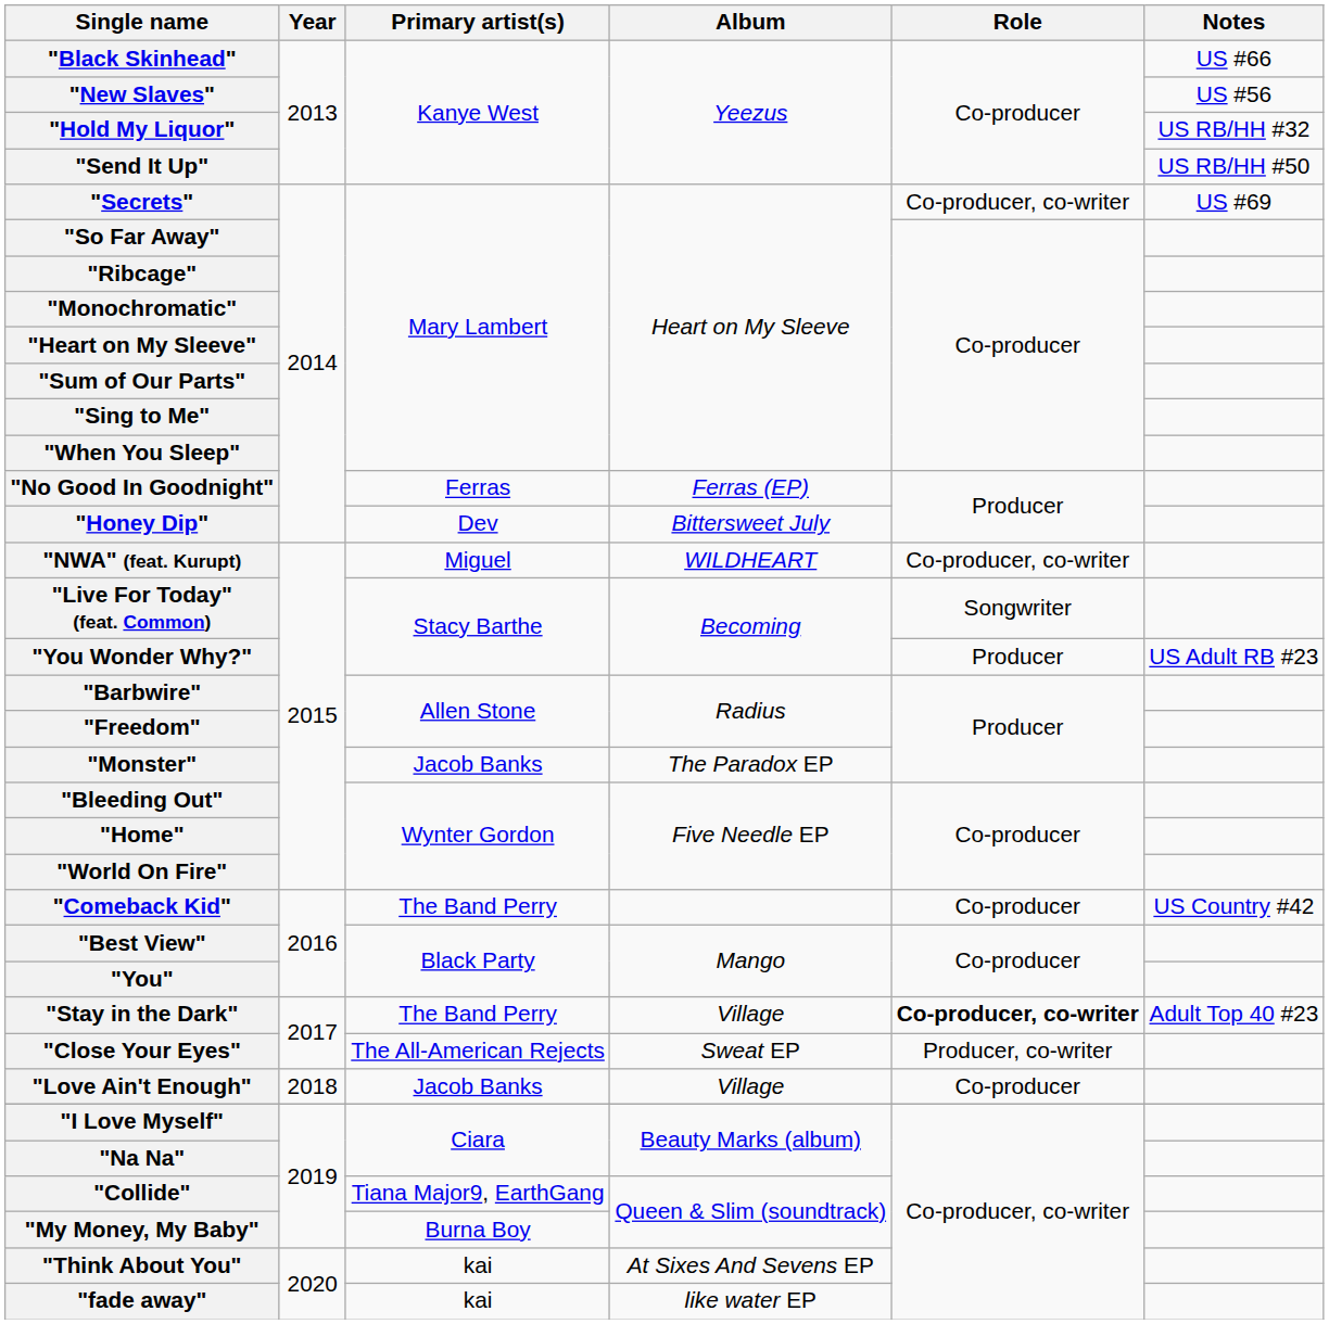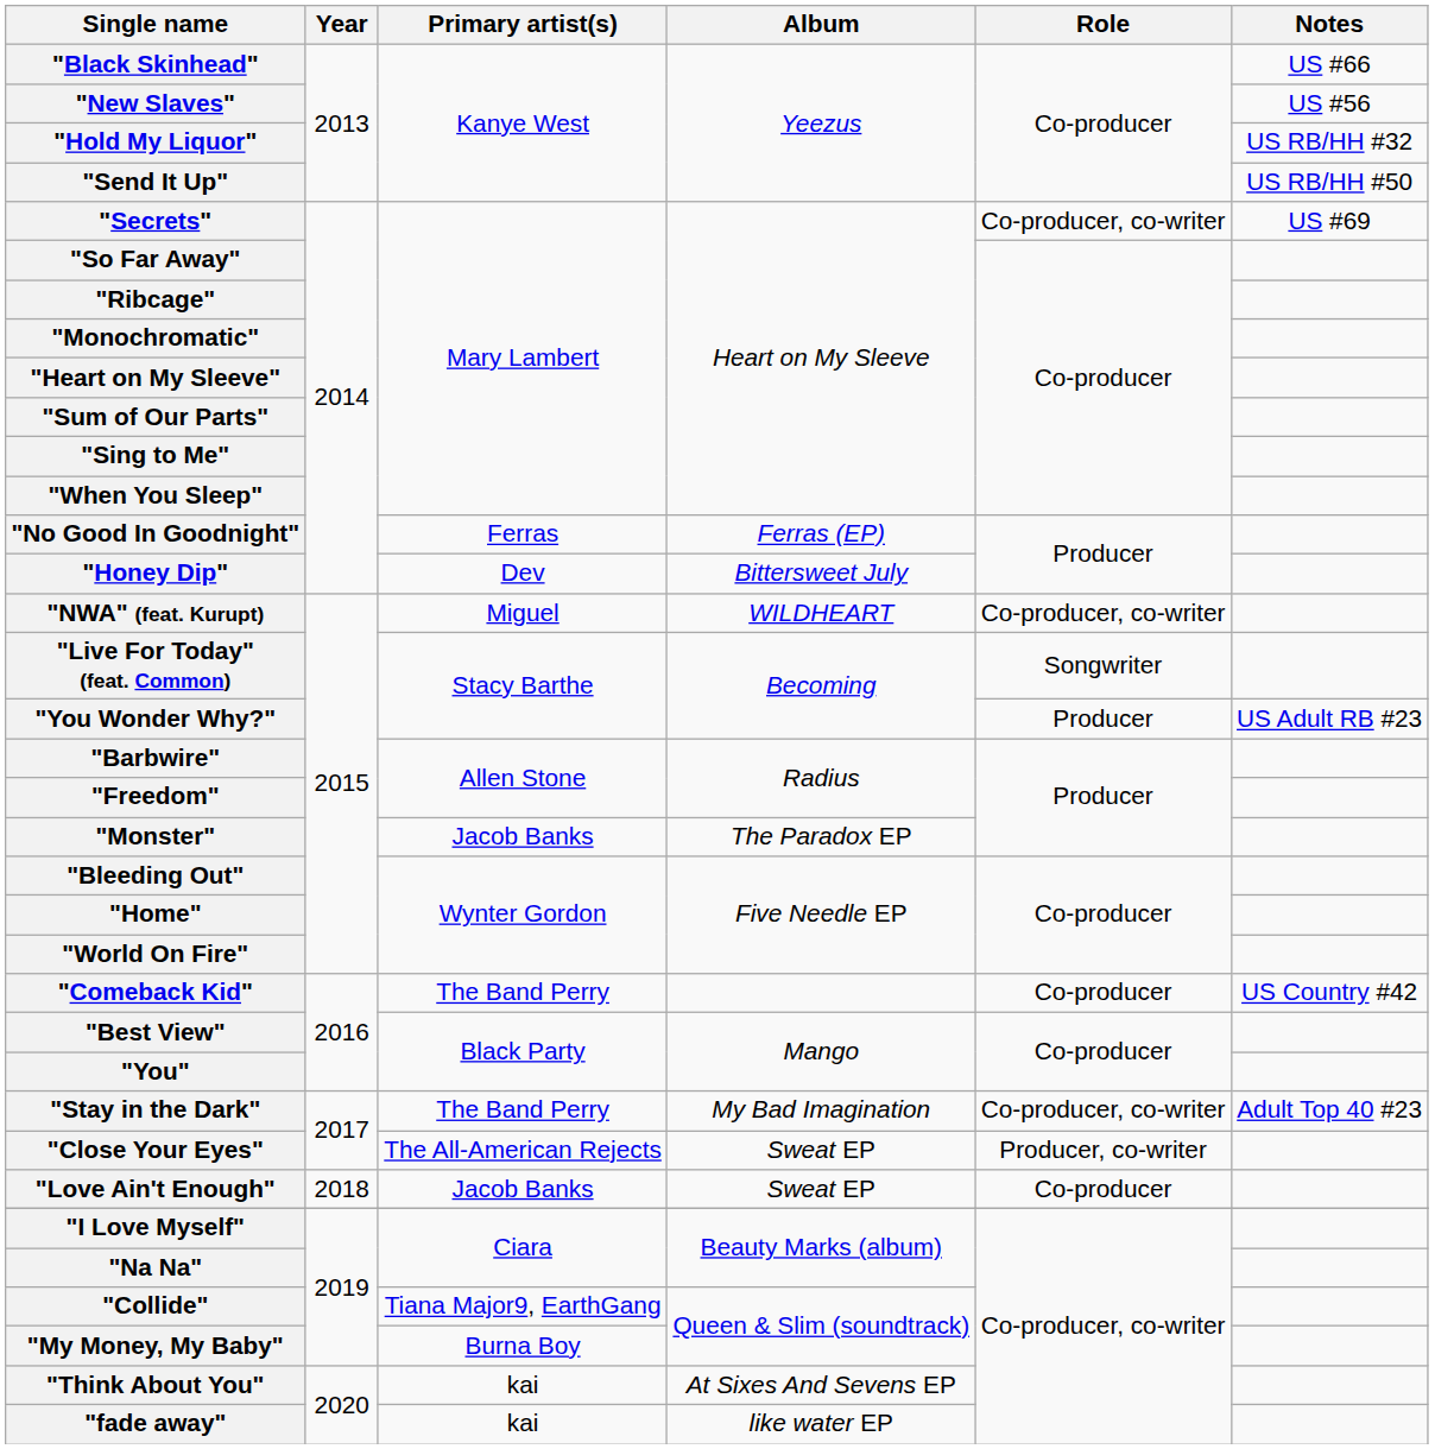 <table class="wikitable plainrowheaders" style="text-align:center;">
 <tr>
 <th scope="col" rowspan="1">Single name</th>
 <th scope="col" rowspan="1" style="width:2.5em;">Year</th>
 <th scope="col" rowspan="1">Primary artist(s)</th>
 <th scope="col" rowspan="1">Album</th>
 <th scope="col" rowspan="1">Role</th>
 <th scope="col" rowspan="1">Notes</th>
 </tr>
 <tr>
 <th scope="row">"<a href='#'>Black Skinhead</a>"</th>
 <td rowspan="4">2013</td>
 <td rowspan="4"><a href='#'>Kanye West</a></td>
 <td rowspan="4"><em><a href='#'>Yeezus</a></em></td>
 <td rowspan="4">Co-producer</td>
 <td><a href='#'>US</a> #66</td>
 </tr>
 <tr>
 <th scope="row">"<a href='#'>New Slaves</a>"</th>
 <td><a href='#'>US</a> #56</td>
 </tr>
 <tr>
 <th scope="row">"<a href='#'>Hold My Liquor</a>"</th>
 <td><a href='#'>US RB/HH</a> #32</td>
 </tr>
 <tr>
 <th scope="row">"Send It Up"</th>
 <td><a href='#'>US RB/HH</a> #50</td>
 </tr>
 <tr>
 <th scope="row">"<a href='#'>Secrets</a>"</th>
 <td rowspan="10">2014</td>
 <td rowspan="8"><a href='#'>Mary Lambert</a></td>
 <td rowspan="8"><em>Heart on My Sleeve</em></td>
 <td>Co-producer, co-writer</td>
 <td><a href='#'>US</a> #69</td>
 </tr>
 <tr>
 <th scope="row">"So Far Away"</th>
 <td rowspan="7">Co-producer</td>
 <td></td>
 </tr>
 <tr>
 <th scope="row">"Ribcage"</th>
 <td></td>
 </tr>
 <tr>
 <th scope="row">"Monochromatic"</th>
 <td></td>
 </tr>
 <tr>
 <th scope="row">"Heart on My Sleeve"</th>
 <td></td>
 </tr>
 <tr>
 <th scope="row">"Sum of Our Parts"</th>
 <td></td>
 </tr>
 <tr>
 <th scope="row">"Sing to Me"</th>
 <td></td>
 </tr>
 <tr>
 <th scope="row">"When You Sleep"</th>
 <td></td>
 </tr>
 <tr>
 <th scope="row">"No Good In Goodnight"</th>
 <td><a href='#'>Ferras</a></td>
 <td><em><a href='#'>Ferras (EP)</a></em></td>
 <td rowspan="2">Producer</td>
 <td></td>
 </tr>
 <tr>
 <th scope="row">"<a href='#'>Honey Dip</a>"</th>
 <td><a href='#'>Dev</a></td>
 <td><em><a href='#'>Bittersweet July</a></em></td>
 <td></td>
 </tr>
 <tr>
 <th scope="row">"NWA" <small>(feat. Kurupt)</small></th>
 <td rowspan="9">2015</td>
 <td><a href='#'>Miguel</a></td>
 <td><em><a href='#'>WILDHEART</a></em></td>
 <td>Co-producer, co-writer</td>
 <td></td>
 </tr>
 <tr>
 <th scope="row">"Live For Today"<br><small>(feat. <a href='#'>Common</a>)</small></th>
 <td rowspan="2"><a href='#'>Stacy Barthe</a></td>
 <td rowspan="2"><em><a href='#'>Becoming</a></em></td>
 <td>Songwriter</td>
 <td></td>
 </tr>
 <tr>
 <th scope="row">"You Wonder Why?"</th>
 <td>Producer</td>
 <td><a href='#'>US Adult RB</a> #23</td>
 </tr>
 <tr>
 <th scope="row">"Barbwire"</th>
 <td rowspan="2"><a href='#'>Allen Stone</a></td>
 <td rowspan="2"><em>Radius</em></td>
 <td rowspan="3">Producer</td>
 <td></td>
 </tr>
 <tr>
 <th scope="row">"Freedom"</th>
 <td></td>
 </tr>
 <tr>
 <th scope="row">"Monster"</th>
 <td><a href='#'>Jacob Banks</a></td>
 <td><em>The Paradox</em> EP</td>
 <td></td>
 </tr>
 <tr>
 <th scope="row">"Bleeding Out"</th>
 <td rowspan="3"><a href='#'>Wynter Gordon</a></td>
 <td rowspan="3"><em>Five Needle</em> EP</td>
 <td rowspan="3">Co-producer</td>
 </tr>
 <tr>
 <th scope="row">"Home"</th>
 <td></td>
 </tr>
 <tr>
 <th scope="row">"World On Fire"</th>
 </tr>
 <tr>
 <th scope="row">"<a href='#'>Comeback Kid</a>"</th>
 <td rowspan="3">2016</td>
 <td><a href='#'>The Band Perry</a></td>
 <td></td>
 <td>Co-producer</td>
 <td><a href='#'>US Country</a> #42</td>
 </tr>
 <tr>
 <th scope="row">"Best View"</th>
 <td rowspan="2"><a href='#'>Black Party</a></td>
 <td rowspan="2"><em>Mango</em></td>
 <td rowspan="2">Co-producer</td>
 <td></td>
 </tr>
 <tr>
 <th scope="row">"You"</th>
 </tr>
 <tr>
 <th scope="row">"Stay in the Dark"</th>
 <td rowspan="2">2017</td>
 <td><a href='#'>The Band Perry</a></td>
-<td><em>Village</em></td>
-<td><strong>Co-producer, co-writer</strong></td>
+<td><em>My Bad Imagination</em></td>
+<td>Co-producer, co-writer</td>
 <td><a href='#'>Adult Top 40</a> #23</td>
 </tr>
 <tr>
 <th scope="row">"Close Your Eyes"</th>
 <td><a href='#'>The All-American Rejects</a></td>
 <td><em>Sweat</em> EP</td>
 <td>Producer, co-writer</td>
 <td></td>
 </tr>
 <tr>
 <th scope="row">"Love Ain't Enough"</th>
 <td>2018</td>
 <td><a href='#'>Jacob Banks</a></td>
-<td><em>Village</em></td>
+<td><em>Sweat</em> EP</td>
 <td>Co-producer</td>
 <td></td>
 </tr>
 <tr>
 </tr>
 <tr>
 <th scope="row">"I Love Myself"</th>
 <td rowspan="4">2019</td>
 <td rowspan="2"><a href='#'>Ciara</a></td>
 <td rowspan="2"><a href='#'>Beauty Marks (album)</a></td>
 <td rowspan="6">Co-producer, co-writer</td>
 <td></td>
 </tr>
 <tr>
 <th scope="row">"Na Na"</th>
 <td></td>
 </tr>
 <tr>
 <th scope="row">"Collide"</th>
 <td><a href='#'>Tiana Major9</a>, <a href='#'>EarthGang</a></td>
 <td rowspan="2"><a href='#'>Queen & Slim (soundtrack)</a></td>
 <td></td>
 </tr>
 <tr>
 <th scope="row">"My Money, My Baby"</th>
 <td><a href='#'>Burna Boy</a></td>
 <td></td>
 </tr>
 <tr>
 <th scope="row">"Think About You"</th>
 <td rowspan="2">2020</td>
 <td>kai</td>
 <td><em>At Sixes And Sevens</em> EP</td>
 <td></td>
 </tr>
 <tr>
 <th scope="row">"fade away"</th>
 <td>kai</td>
 <td><em>like water</em> EP</td>
 <td></td>
 </tr>
 </table>
